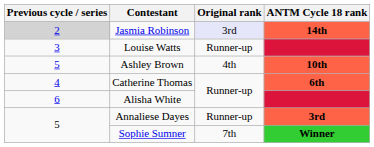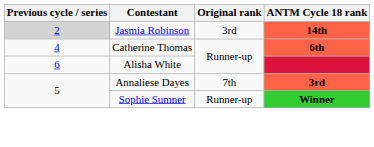 <table class="wikitable" style="text-align:center">
 <tr>
 <th>Previous cycle / series</th>
 <th>Contestant</th>
 <th>Original rank</th>
 <th>ANTM Cycle 18 rank</th>
 </tr>
 <tr>
 <td style="background: lightgrey;"><a href='#'>2</a></td>
 <td><a href='#'>Jasmia Robinson</a></td>
-<td style="background: lavender;">3rd</td>
+<td>3rd</td>
 <td style="background:tomato"><strong>14th</strong></td>
-</tr>
-<tr>
-<td><a href='#'>3</a></td>
-<td>Louise Watts</td>
-<td>Runner-up</td>
-<td style="background:crimson"><strong></strong></td>
-</tr>
-<tr>
-<td><a href='#'>5</a></td>
-<td>Ashley Brown</td>
-<td>4th</td>
-<td style="background:tomato"><strong>10th</strong></td>
 </tr>
 <tr>
 <td><a href='#'>4</a></td>
 <td>Catherine Thomas</td>
 <td rowspan="2">Runner-up</td>
 <td style="background:tomato"><strong>6th</strong></td>
 </tr>
 <tr>
 <td><a href='#'>6</a></td>
 <td>Alisha White</td>
 <td style="background:crimson"><strong></strong></td>
 </tr>
 <tr>
 <td rowspan="2">5</td>
 <td>Annaliese Dayes</td>
-<td>Runner-up</td>
+<td>7th</td>
 <td style="background:tomato"><strong>3rd</strong></td>
 </tr>
 <tr>
 <td><a href='#'>Sophie Sumner</a></td>
-<td>7th</td>
+<td>Runner-up</td>
 <td style="background:limegreen"><strong>Winner</strong></td>
 </tr>
 </table>
